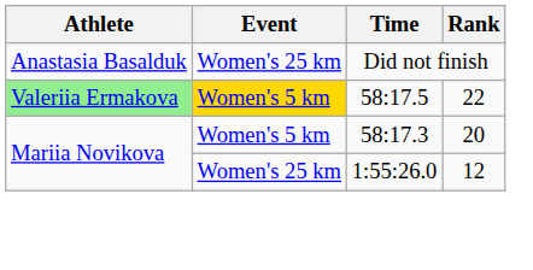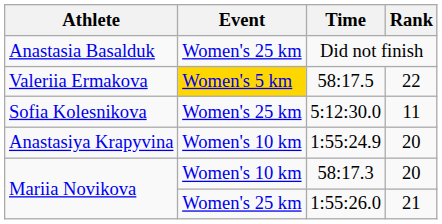 <table class="wikitable" style="text-align:center; font-size:90%">
 <tr>
 <th>Athlete</th>
 <th>Event</th>
 <th>Time</th>
 <th>Rank</th>
 </tr>
 <tr>
 <td align=left><a href='#'>Anastasia Basalduk</a></td>
 <td align=left><a href='#'>Women's 25 km</a></td>
 <td colspan=2>Did not finish</td>
 </tr>
 <tr>
-<td align=left style="background: lightgreen;"><a href='#'>Valeriia Ermakova</a></td>
+<td align=left><a href='#'>Valeriia Ermakova</a></td>
 <td align=left style="background: gold;"><a href='#'>Women's 5 km</a></td>
 <td>58:17.5</td>
 <td>22</td>
 </tr>
 <tr>
+<td align=left><a href='#'>Sofia Kolesnikova</a></td>
+<td align=left><a href='#'>Women's 25 km</a></td>
+<td>5:12:30.0</td>
+<td>11</td>
+</tr>
+<tr>
+<td align=left><a href='#'>Anastasiya Krapyvina</a></td>
+<td align=left><a href='#'>Women's 10 km</a></td>
+<td>1:55:24.9</td>
+<td>20</td>
+</tr>
+<tr>
 <td align=left rowspan=2><a href='#'>Mariia Novikova</a></td>
-<td align=left><a href='#'>Women's 5 km</a></td>
+<td align=left><a href='#'>Women's 10 km</a></td>
 <td>58:17.3</td>
 <td>20</td>
 </tr>
 <tr>
 <td align=left><a href='#'>Women's 25 km</a></td>
 <td>1:55:26.0</td>
-<td>12</td>
+<td>21</td>
 </tr>
 </table>
